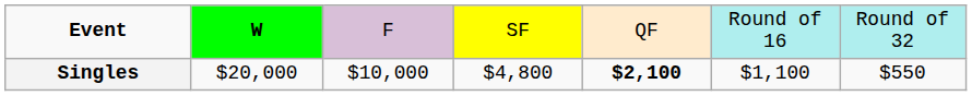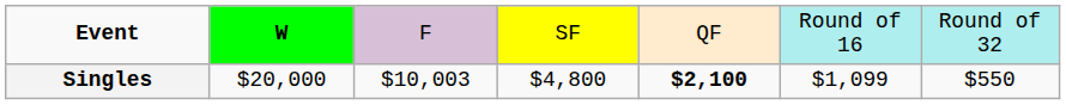 <table class=wikitable style=font-size:95%;text-align:center>
 <tr>
 <td style="width:130px"><strong>Event</strong></td>
 <td style="width:85px; background:lime"><strong>W</strong></td>
 <td style="width:85px; background:thistle">F</td>
 <td style="width:85px; background:#ffff00">SF</td>
 <td style="width:85px; background:#ffebcd">QF</td>
 <td style="width:85px; background:#afeeee">Round of 16</td>
 <td style="width:85px; background:#afeeee">Round of 32</td>
 </tr>
 <tr>
 <th style=background:#f3f3f3>Singles </th>
 <td>$20,000</td>
-<td>$10,000</td>
+<td>$10,003</td>
 <td>$4,800</td>
 <td><strong>$2,100</strong></td>
-<td>$1,100</td>
+<td>$1,099</td>
 <td>$550</td>
 </tr>
 </table>
